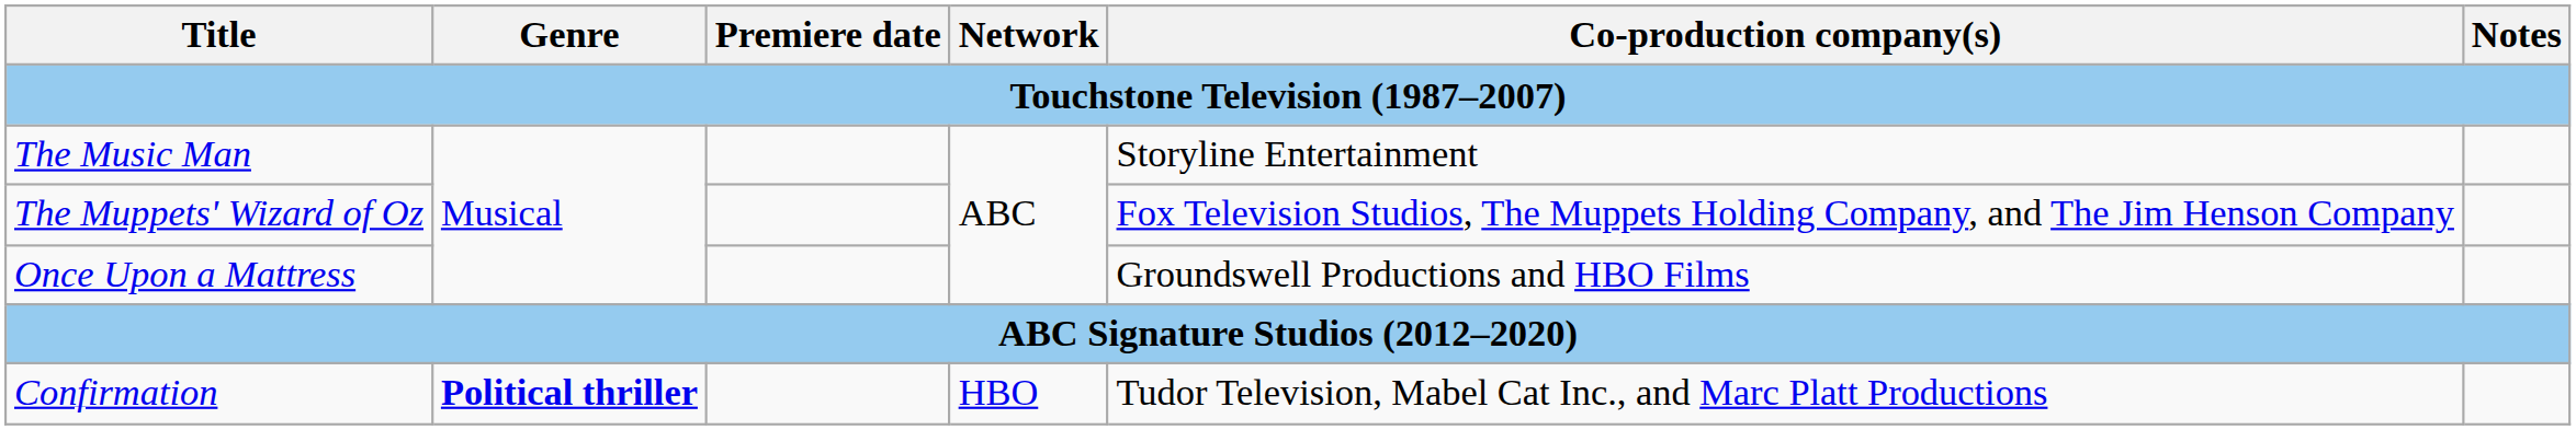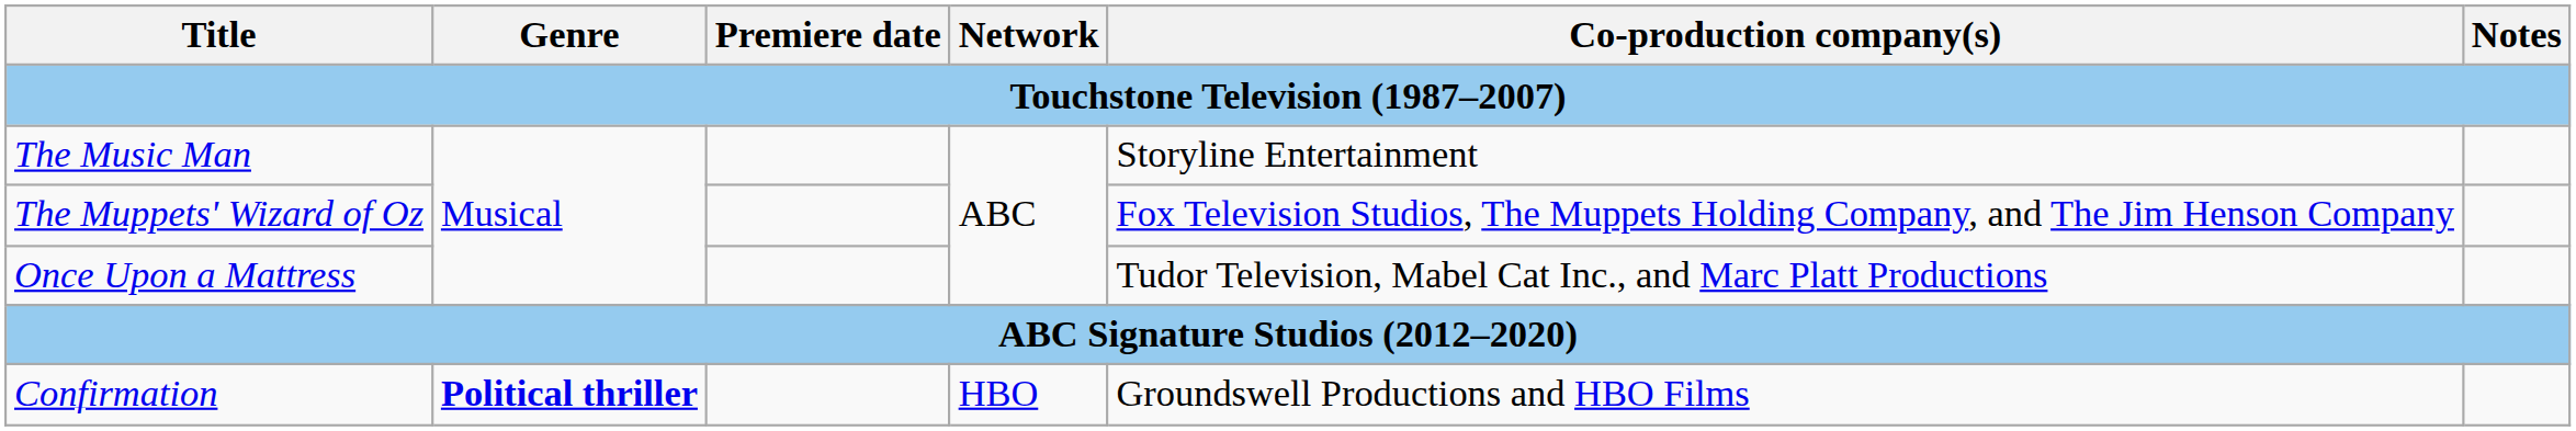 <table class="wikitable sortable">
 <tr>
 <th>Title</th>
 <th>Genre</th>
 <th>Premiere date</th>
 <th>Network</th>
 <th>Co-production company(s)</th>
 <th>Notes</th>
 </tr>
 <tr>
 <th colspan="6" style="background:#95CBEF;">Touchstone Television (1987–2007)</th>
 </tr>
 <tr>
 <td><em><a href='#'>The Music Man</a></em></td>
 <td rowspan="3"><a href='#'>Musical</a></td>
 <td></td>
 <td rowspan="3">ABC</td>
 <td>Storyline Entertainment</td>
 <td></td>
 </tr>
 <tr>
 <td><em><a href='#'>The Muppets' Wizard of Oz</a></em></td>
 <td></td>
 <td><a href='#'>Fox Television Studios</a>, <a href='#'>The Muppets Holding Company</a>, and <a href='#'>The Jim Henson Company</a></td>
 <td></td>
 </tr>
 <tr>
 <td><em><a href='#'>Once Upon a Mattress</a></em></td>
 <td></td>
-<td>Groundswell Productions and <a href='#'>HBO Films</a></td>
+<td>Tudor Television, Mabel Cat Inc., and <a href='#'>Marc Platt Productions</a></td>
 <td></td>
 </tr>
 <tr>
 <th colspan="6" style="background:#95CBEF;">ABC Signature Studios (2012–2020)</th>
 </tr>
 <tr>
 <td><em><a href='#'>Confirmation</a></em></td>
 <td><strong><a href='#'>Political thriller</a></strong></td>
 <td></td>
 <td><a href='#'>HBO</a></td>
-<td>Tudor Television, Mabel Cat Inc., and <a href='#'>Marc Platt Productions</a></td>
+<td>Groundswell Productions and <a href='#'>HBO Films</a></td>
 <td></td>
 </tr>
 </table>
